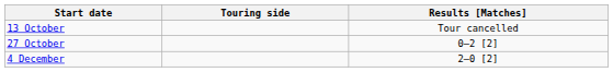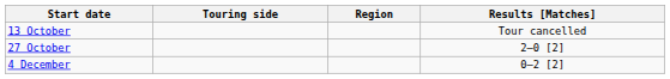 <table class="wikitable unsortable" style="white-space:nowrap" width=65%>
 <tr>
 <th style="text-align:center;">Start date</th>
 <th style="text-align:center;">Touring side</th>
+<th style="text-align:center;">Region</th>
 <th style="text-align:center;">Results [Matches]</th>
 </tr>
 <tr>
 <td><a href='#'>13 October</a></td>
+<td></td>
 <td></td>
 <td style="text-align:center;">Tour cancelled</td>
 </tr>
 <tr>
 <td><a href='#'>27 October</a></td>
 <td></td>
-<td style="text-align:center;">0–2 [2]</td>
+<td></td>
+<td style="text-align:center;">2–0 [2]</td>
 </tr>
 <tr>
 <td><a href='#'>4 December</a></td>
 <td></td>
-<td style="text-align:center;">2–0 [2]</td>
+<td></td>
+<td style="text-align:center;">0–2 [2]</td>
 </tr>
 </table>
